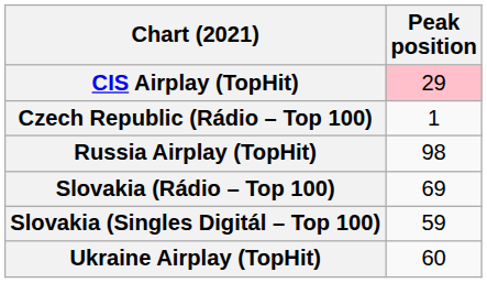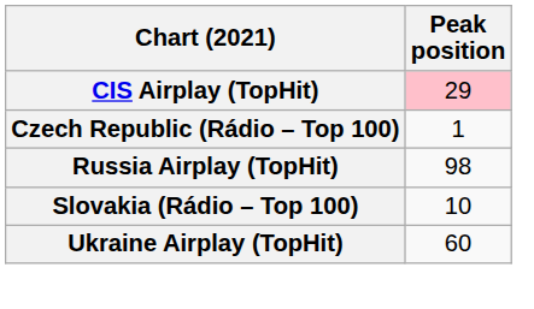 <table class="wikitable plainrowheaders sortable" style="text-align:center">
 <tr>
 <th scope="col">Chart (2021)</th>
 <th scope="col">Peak<br>position</th>
 </tr>
 <tr>
 <th scope="row"><a href='#'>CIS</a> Airplay (TopHit)</th>
 <td style="background: pink;">29</td>
 </tr>
 <tr>
 <th scope="row">Czech Republic (Rádio – Top 100)</th>
 <td>1</td>
 </tr>
 <tr>
 <th scope="row">Russia Airplay (TopHit)</th>
 <td>98</td>
 </tr>
 <tr>
 <th scope="row">Slovakia (Rádio – Top 100)</th>
-<td>69</td>
-</tr>
-<tr>
-<th scope="row">Slovakia (Singles Digitál – Top 100)</th>
-<td>59</td>
+<td>10</td>
 </tr>
 <tr>
 <th scope="row">Ukraine Airplay (TopHit)</th>
 <td>60</td>
 </tr>
 </table>
